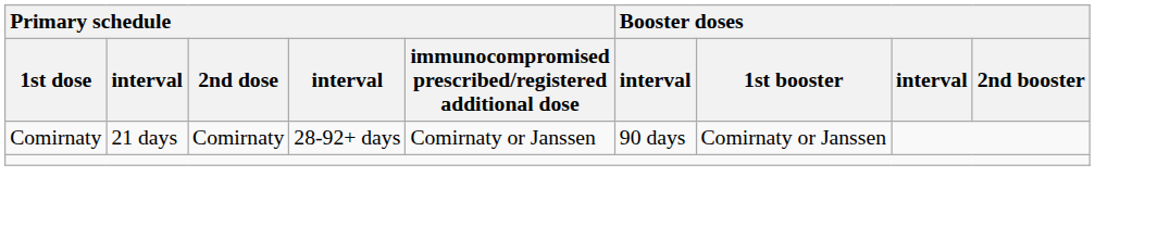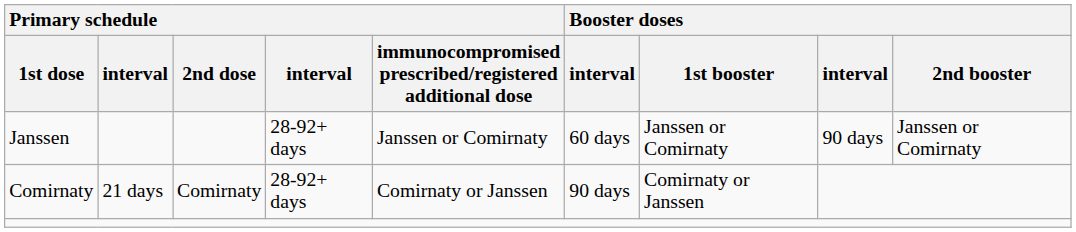 <table class="wikitable">
 <tr>
 <th scope="colgroup" colspan="5" style="text-align:left;">Primary schedule</th>
 <th scope="colgroup" colspan="4" style="text-align:left;">Booster doses</th>
 </tr>
 <tr>
 <th>1st dose</th>
 <th>interval</th>
 <th>2nd dose</th>
 <th>interval</th>
 <th>immunocompromised<br>prescribed/registered<br>additional dose</th>
 <th>interval</th>
 <th>1st booster</th>
 <th>interval</th>
 <th>2nd booster</th>
 </tr>
 <tr>
+<td>Janssen</td>
+<td></td>
+<td></td>
+<td>28-92+ days</td>
+<td>Janssen or Comirnaty</td>
+<td>60 days</td>
+<td>Janssen or Comirnaty</td>
+<td>90 days</td>
+<td>Janssen or Comirnaty</td>
+</tr>
+<tr>
 <td>Comirnaty</td>
 <td>21 days</td>
 <td>Comirnaty</td>
 <td>28-92+ days</td>
 <td>Comirnaty or Janssen</td>
 <td>90 days</td>
 <td>Comirnaty or Janssen</td>
 </tr>
 <tr>
 <td colspan="9"></td>
 </tr>
 </table>
